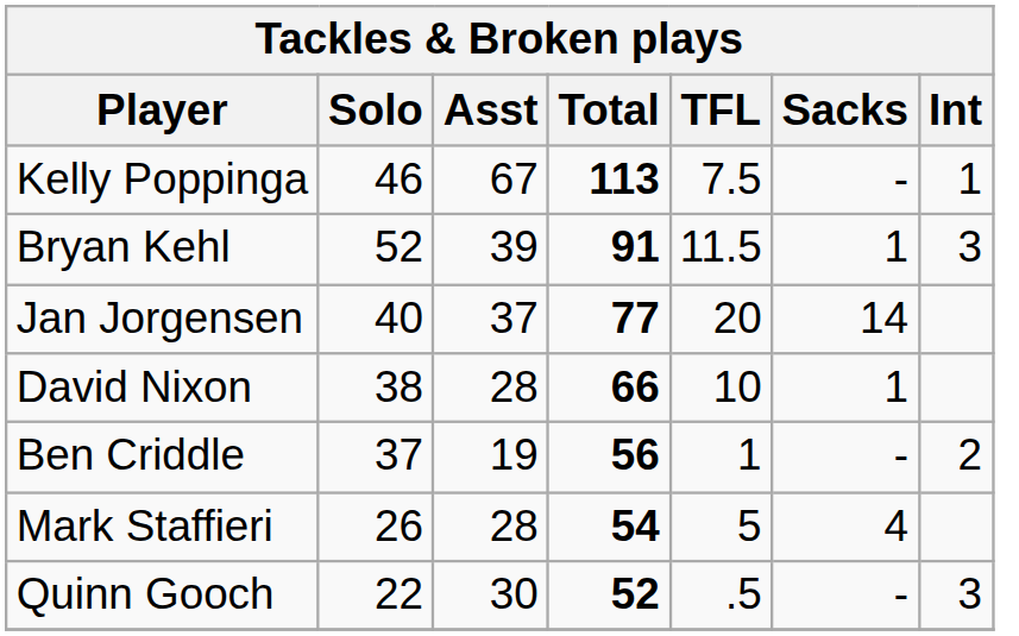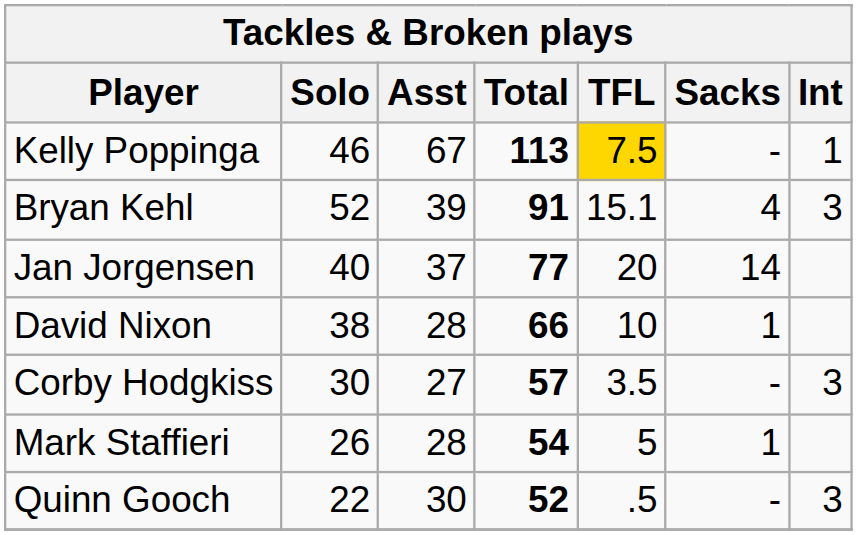 <table class="wikitable">
 <tr>
 <th colspan="7" align="center">Tackles & Broken plays</th>
 </tr>
 <tr>
 <th>Player</th>
 <th>Solo</th>
 <th>Asst</th>
 <th>Total</th>
 <th>TFL</th>
 <th>Sacks</th>
 <th>Int</th>
 </tr>
 <tr>
 <td>Kelly Poppinga</td>
 <td align="right">46</td>
 <td align="right">67</td>
 <td align="right"><strong>113</strong></td>
-<td align="right">7.5</td>
+<td align="right" style="background: gold;">7.5</td>
 <td align="right">-</td>
 <td align="right">1</td>
 </tr>
 <tr>
 <td>Bryan Kehl</td>
 <td align="right">52</td>
 <td align="right">39</td>
 <td align="right"><strong>91</strong></td>
-<td align="right">11.5</td>
-<td align="right">1</td>
+<td align="right">15.1</td>
+<td align="right">4</td>
 <td align="right">3</td>
 </tr>
 <tr>
 <td>Jan Jorgensen</td>
 <td align="right">40</td>
 <td align="right">37</td>
 <td align="right"><strong>77</strong></td>
 <td align="right">20</td>
 <td align="right">14</td>
 <td align="right"></td>
 </tr>
 <tr>
 <td>David Nixon</td>
 <td align="right">38</td>
 <td align="right">28</td>
 <td align="right"><strong>66</strong></td>
 <td align="right">10</td>
 <td align="right">1</td>
 <td align="right"></td>
 </tr>
 <tr>
-<td>Ben Criddle</td>
-<td align="right">37</td>
-<td align="right">19</td>
-<td align="right"><strong>56</strong></td>
-<td align="right">1</td>
+<td>Corby Hodgkiss</td>
+<td align="right">30</td>
+<td align="right">27</td>
+<td align="right"><strong>57</strong></td>
+<td align="right">3.5</td>
 <td align="right">-</td>
-<td align="right">2</td>
+<td align="right">3</td>
 </tr>
 <tr>
 <td>Mark Staffieri</td>
 <td align="right">26</td>
 <td align="right">28</td>
 <td align="right"><strong>54</strong></td>
 <td align="right">5</td>
-<td align="right">4</td>
+<td align="right">1</td>
 <td align="right"></td>
 </tr>
 <tr>
 <td>Quinn Gooch</td>
 <td align="right">22</td>
 <td align="right">30</td>
 <td align="right"><strong>52</strong></td>
 <td align="right">.5</td>
 <td align="right">-</td>
 <td align="right">3</td>
 </tr>
 <tr>
 </tr>
 </table>
